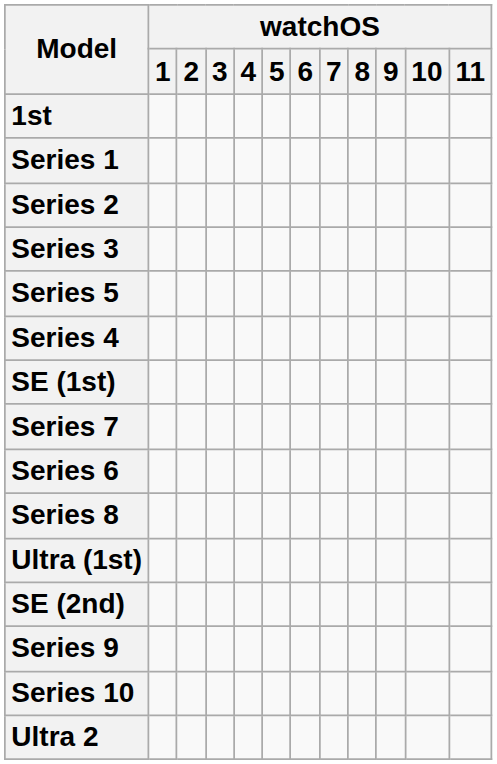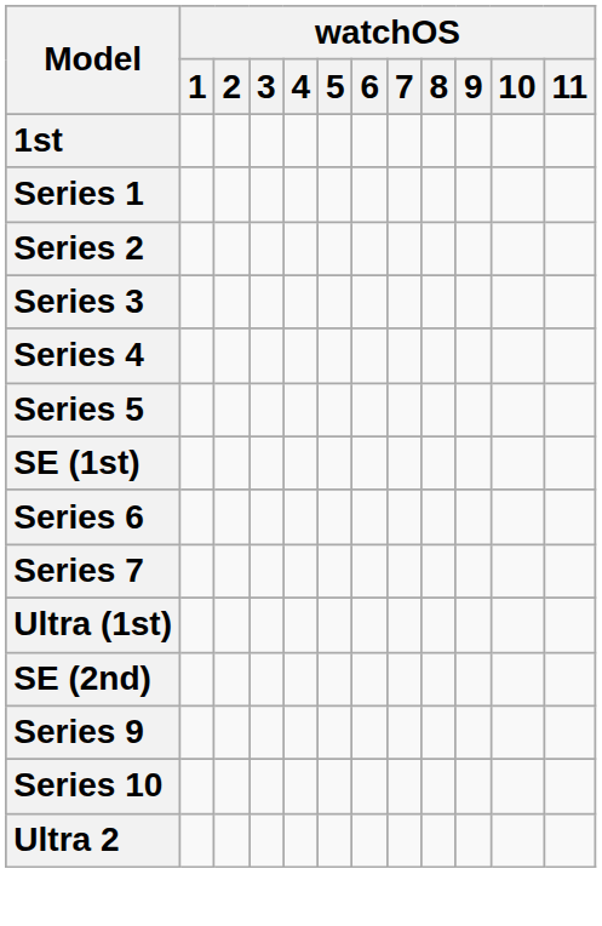 <table class="wikitable">
 <tr>
 <th scope="col" rowspan="2">Model</th>
 <th scope="colgroup" colspan="11">watchOS</th>
 </tr>
 <tr>
 <th scope="col">1</th>
 <th scope="col">2</th>
 <th scope="col">3</th>
 <th scope="col">4</th>
 <th scope="col">5</th>
 <th scope="col">6</th>
 <th scope="col">7</th>
 <th scope="col">8</th>
 <th scope="col">9</th>
 <th scope="col">10</th>
 <th scope="col">11</th>
 </tr>
 <tr>
 <th scope="row" style="text-align: left">1st</th>
 <td></td>
 <td></td>
 <td></td>
 <td></td>
 <td></td>
 <td></td>
 <td></td>
 <td></td>
 <td></td>
 <td></td>
 <td></td>
 </tr>
 <tr>
 <th scope="row" style="text-align: left">Series 1</th>
 <td></td>
 <td></td>
 <td></td>
 <td></td>
 <td></td>
 <td></td>
 <td></td>
 <td></td>
 <td></td>
 <td></td>
 <td></td>
 </tr>
 <tr>
 <th scope="row" style="text-align: left">Series 2</th>
 <td></td>
 <td></td>
 <td></td>
 <td></td>
 <td></td>
 <td></td>
 <td></td>
 <td></td>
 <td></td>
 <td></td>
 <td></td>
 </tr>
 <tr>
 <th scope="row" style="text-align: left">Series 3</th>
 <td></td>
 <td></td>
 <td></td>
 <td></td>
 <td></td>
 <td></td>
 <td></td>
 <td></td>
 <td></td>
 <td></td>
 <td></td>
 </tr>
 <tr>
-<th scope="row" style="text-align: left">Series 5</th>
+<th scope="row" style="text-align: left">Series 4</th>
 <td></td>
 <td></td>
 <td></td>
 <td></td>
 <td></td>
 <td></td>
 <td></td>
 <td></td>
 <td></td>
 <td></td>
 <td></td>
 </tr>
 <tr>
-<th scope="row" style="text-align: left">Series 4</th>
+<th scope="row" style="text-align: left">Series 5</th>
 <td></td>
 <td></td>
 <td></td>
 <td></td>
 <td></td>
 <td></td>
 <td></td>
 <td></td>
 <td></td>
 <td></td>
 <td></td>
 </tr>
 <tr>
 <th scope="row" style="text-align: left">SE (1st)</th>
 <td></td>
 <td></td>
 <td></td>
 <td></td>
 <td></td>
 <td></td>
 <td></td>
 <td></td>
 <td></td>
 <td></td>
 <td></td>
 </tr>
 <tr>
-<th scope="row" style="text-align: left">Series 7</th>
-<td></td>
-<td></td>
-<td></td>
-<td></td>
-<td></td>
-<td></td>
-<td></td>
-<td></td>
-<td></td>
-<td></td>
-<td></td>
-</tr>
-<tr>
 <th scope="row" style="text-align: left">Series 6</th>
 <td></td>
 <td></td>
 <td></td>
 <td></td>
 <td></td>
 <td></td>
 <td></td>
 <td></td>
 <td></td>
 <td></td>
 <td></td>
 </tr>
 <tr>
-<th scope="row" style="text-align: left">Series 8</th>
+<th scope="row" style="text-align: left">Series 7</th>
 <td></td>
 <td></td>
 <td></td>
 <td></td>
 <td></td>
 <td></td>
 <td></td>
 <td></td>
 <td></td>
 <td></td>
 <td></td>
 </tr>
 <tr>
 <th scope="row" style="text-align: left">Ultra (1st)</th>
 <td></td>
 <td></td>
 <td></td>
 <td></td>
 <td></td>
 <td></td>
 <td></td>
 <td></td>
 <td></td>
 <td></td>
 <td></td>
 </tr>
 <tr>
 <th scope="row" style="text-align: left">SE (2nd)</th>
 <td></td>
 <td></td>
 <td></td>
 <td></td>
 <td></td>
 <td></td>
 <td></td>
 <td></td>
 <td></td>
 <td></td>
 <td></td>
 </tr>
 <tr>
 <th scope="row" style="text-align: left">Series 9</th>
 <td></td>
 <td></td>
 <td></td>
 <td></td>
 <td></td>
 <td></td>
 <td></td>
 <td></td>
 <td></td>
 <td></td>
 <td></td>
 </tr>
 <tr>
 <th scope="row" style="text-align: left">Series 10</th>
 <td></td>
 <td></td>
 <td></td>
 <td></td>
 <td></td>
 <td></td>
 <td></td>
 <td></td>
 <td></td>
 <td></td>
 <td></td>
 </tr>
 <tr>
 <th scope="row" style="text-align: left">Ultra 2</th>
 <td></td>
 <td></td>
 <td></td>
 <td></td>
 <td></td>
 <td></td>
 <td></td>
 <td></td>
 <td></td>
 <td></td>
 <td></td>
 </tr>
 </table>
